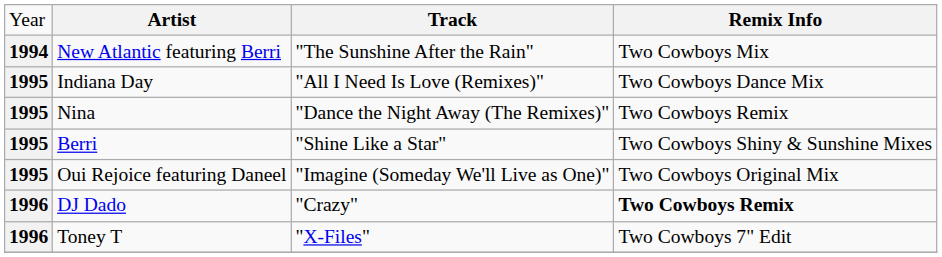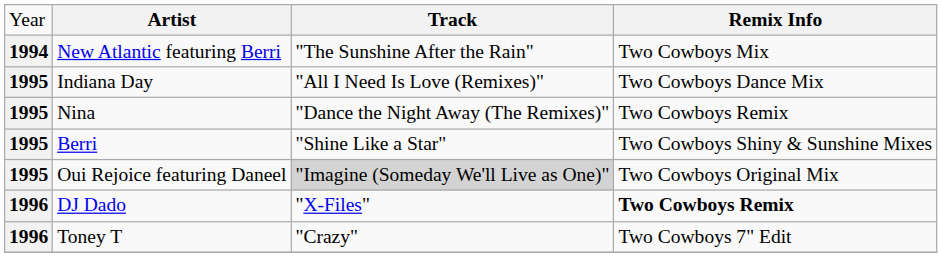 <table class="wikitable plainrowheaders" style="text-align:left;">
 <tr>
 <td scope="col">Year</td>
 <th scope="col">Artist</th>
 <th scope="col">Track</th>
 <th scope="col">Remix Info</th>
 </tr>
 <tr>
 <th scope="row">1994</th>
 <td><a href='#'>New Atlantic</a> featuring <a href='#'>Berri</a></td>
 <td>"The Sunshine After the Rain"</td>
 <td>Two Cowboys Mix</td>
 </tr>
 <tr>
 <th scope="row">1995</th>
 <td>Indiana Day</td>
 <td>"All I Need Is Love (Remixes)"</td>
 <td>Two Cowboys Dance Mix</td>
 </tr>
 <tr>
 <th scope="row">1995</th>
 <td>Nina</td>
 <td>"Dance the Night Away (The Remixes)"</td>
 <td>Two Cowboys Remix</td>
 </tr>
 <tr>
 <th scope="row">1995</th>
 <td><a href='#'>Berri</a></td>
 <td>"Shine Like a Star"</td>
 <td>Two Cowboys Shiny & Sunshine Mixes</td>
 </tr>
 <tr>
 <th scope="row">1995</th>
 <td>Oui Rejoice featuring Daneel</td>
-<td>"Imagine (Someday We'll Live as One)"</td>
+<td style="background: lightgrey;">"Imagine (Someday We'll Live as One)"</td>
 <td>Two Cowboys Original Mix</td>
 </tr>
 <tr>
 <th scope="row">1996</th>
 <td><a href='#'>DJ Dado</a></td>
-<td>"Crazy"</td>
+<td>"<a href='#'>X-Files</a>"</td>
 <td><strong>Two Cowboys Remix</strong></td>
 </tr>
 <tr>
 <th scope="row">1996</th>
 <td>Toney T</td>
-<td>"<a href='#'>X-Files</a>"</td>
+<td>"Crazy"</td>
 <td>Two Cowboys 7" Edit</td>
 </tr>
 <tr>
 </tr>
 </table>
